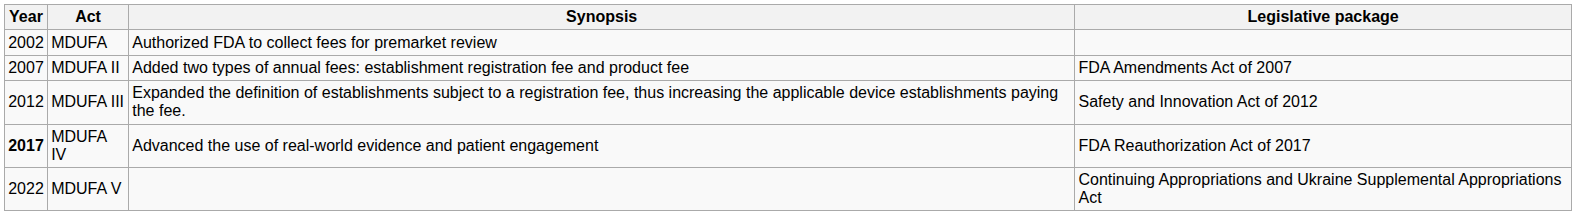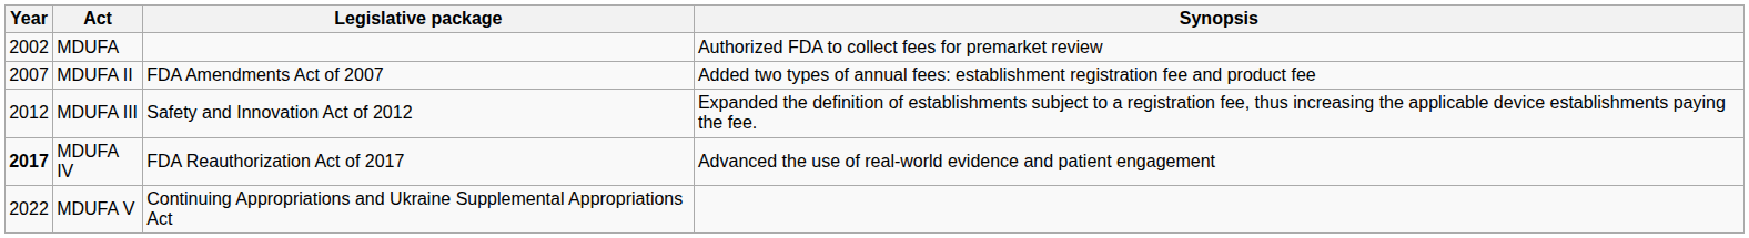 <table class="wikitable sortable">
 <tr>
 <th>Year</th>
 <th>Act</th>
+<th>Legislative package</th>
 <th>Synopsis</th>
-<th>Legislative package</th>
 </tr>
 <tr>
 <td>2002</td>
 <td>MDUFA</td>
+<td></td>
 <td>Authorized FDA to collect fees for premarket review</td>
-<td></td>
 </tr>
 <tr>
 <td>2007</td>
 <td>MDUFA II</td>
+<td>FDA Amendments Act of 2007</td>
 <td>Added two types of annual fees: establishment registration fee and product fee</td>
-<td>FDA Amendments Act of 2007</td>
 </tr>
 <tr>
 <td>2012</td>
 <td>MDUFA III</td>
+<td>Safety and Innovation Act of 2012</td>
 <td>Expanded the definition of establishments subject to a registration fee, thus increasing the applicable device establishments paying the fee.</td>
-<td>Safety and Innovation Act of 2012</td>
 </tr>
 <tr>
 <td><strong>2017</strong></td>
 <td>MDUFA IV</td>
+<td>FDA Reauthorization Act of 2017</td>
 <td>Advanced the use of real-world evidence and patient engagement</td>
-<td>FDA Reauthorization Act of 2017</td>
 </tr>
 <tr>
 <td>2022</td>
 <td>MDUFA V</td>
+<td>Continuing Appropriations and Ukraine Supplemental Appropriations Act</td>
 <td></td>
-<td>Continuing Appropriations and Ukraine Supplemental Appropriations Act</td>
 </tr>
 </table>
